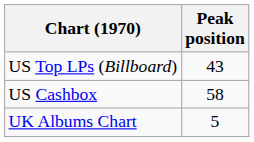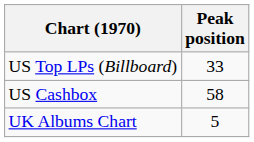 <table class="wikitable">
 <tr>
 <th>Chart (1970)</th>
 <th>Peak<br>position</th>
 </tr>
 <tr>
 <td>US <a href='#'>Top LPs</a> (<em>Billboard</em>)</td>
-<td align="center">43</td>
+<td align="center">33</td>
 </tr>
 <tr>
 <td>US <a href='#'>Cashbox</a></td>
 <td align="center">58</td>
 </tr>
 <tr>
 <td><a href='#'>UK Albums Chart</a></td>
 <td align="center">5</td>
 </tr>
 </table>
